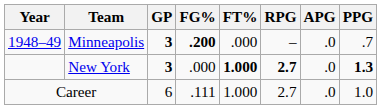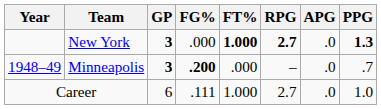 <table class="wikitable sortable" style="font-size:95%; text-align:right;">
 <tr>
 <th>Year</th>
 <th>Team</th>
 <th>GP</th>
 <th>FG%</th>
 <th>FT%</th>
 <th>RPG</th>
 <th>APG</th>
 <th>PPG</th>
 </tr>
 <tr>
+<td style="text-align:left;"></td>
+<td style="text-align:left;"><a href='#'>New York</a></td>
+<td><strong>3</strong></td>
+<td>.000</td>
+<td><strong>1.000</strong></td>
+<td><strong>2.7</strong></td>
+<td>.0</td>
+<td><strong>1.3</strong></td>
+</tr>
+<tr>
 <td style="text-align:left;"><a href='#'>1948–49</a></td>
 <td style="text-align:left;"><a href='#'>Minneapolis</a></td>
 <td><strong>3</strong></td>
 <td><strong>.200</strong></td>
 <td>.000</td>
 <td>–</td>
 <td>.0</td>
 <td>.7</td>
-</tr>
-<tr>
-<td style="text-align:left;"></td>
-<td style="text-align:left;"><a href='#'>New York</a></td>
-<td><strong>3</strong></td>
-<td>.000</td>
-<td><strong>1.000</strong></td>
-<td><strong>2.7</strong></td>
-<td>.0</td>
-<td><strong>1.3</strong></td>
 </tr>
 <tr>
 <td style="text-align:center;" colspan="2">Career</td>
 <td>6</td>
 <td>.111</td>
 <td>1.000</td>
 <td>2.7</td>
 <td>.0</td>
 <td>1.0</td>
 </tr>
 <tr>
 </tr>
 </table>
